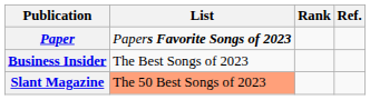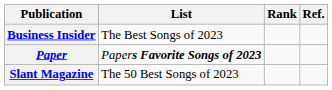 <table class="wikitable sortable plainrowheaders">
 <tr>
 <th>Publication</th>
 <th>List</th>
 <th>Rank</th>
 <th>Ref.</th>
 </tr>
 <tr>
+<th scope="row"><a href='#'>Business Insider</a></th>
+<td>The Best Songs of 2023</td>
+<td></td>
+<td></td>
+</tr>
+<tr>
 <th scope="row"><em><a href='#'>Paper</a></em></th>
 <td><em>Paper<strong>s Favorite Songs of 2023</td>
 <td></td>
 <td></td>
 </tr>
 <tr>
-<th scope="row"><a href='#'>Business Insider</a></th>
-<td>The Best Songs of 2023</td>
-<td></td>
-<td></td>
-</tr>
-<tr>
 <th scope="row"></em><a href='#'>Slant Magazine</a><em></th>
-<td style="background: lightsalmon;">The 50 Best Songs of 2023</td>
+<td>The 50 Best Songs of 2023</td>
 <td></td>
 <td></td>
 </tr>
 </table>
